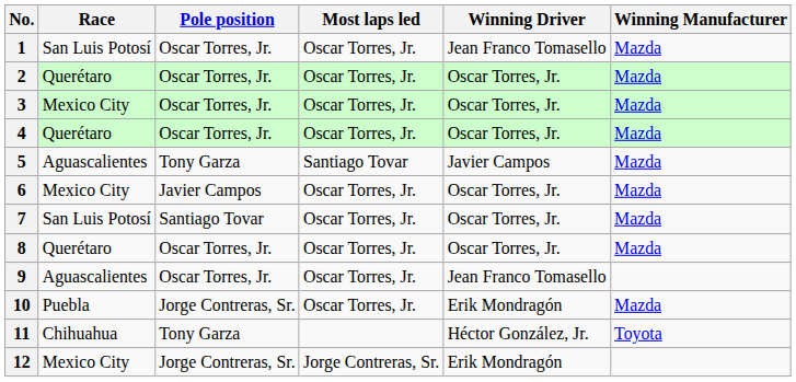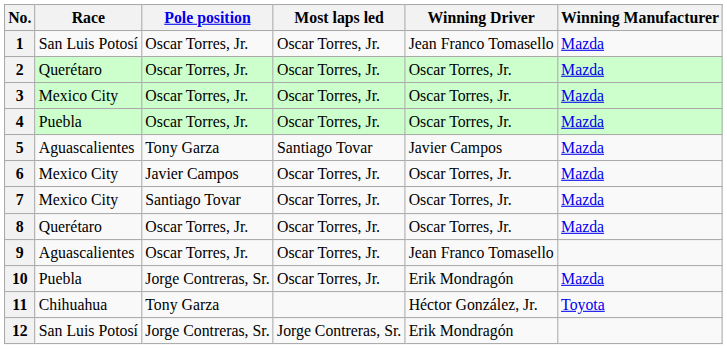 <table class="wikitable sortable" style="font-size:95%">
 <tr>
 <th>No.</th>
 <th>Race</th>
 <th><a href='#'>Pole position</a></th>
 <th>Most laps led</th>
 <th>Winning Driver</th>
 <th>Winning Manufacturer</th>
 </tr>
 <tr>
 <th>1</th>
 <td>San Luis Potosí</td>
 <td>Oscar Torres, Jr.</td>
 <td>Oscar Torres, Jr.</td>
 <td>Jean Franco Tomasello</td>
 <td><a href='#'>Mazda</a></td>
 </tr>
 <tr style="background:#ccffcc;">
 <th>2</th>
 <td>Querétaro</td>
 <td>Oscar Torres, Jr.</td>
 <td>Oscar Torres, Jr.</td>
 <td>Oscar Torres, Jr.</td>
 <td><a href='#'>Mazda</a></td>
 </tr>
 <tr style="background:#ccffcc;">
 <th>3</th>
 <td>Mexico City</td>
 <td>Oscar Torres, Jr.</td>
 <td>Oscar Torres, Jr.</td>
 <td>Oscar Torres, Jr.</td>
 <td><a href='#'>Mazda</a></td>
 </tr>
 <tr style="background:#ccffcc;">
 <th>4</th>
-<td>Querétaro</td>
+<td>Puebla</td>
 <td>Oscar Torres, Jr. </td>
 <td>Oscar Torres, Jr.</td>
 <td>Oscar Torres, Jr.</td>
 <td><a href='#'>Mazda</a></td>
 </tr>
 <tr>
 <th>5</th>
 <td>Aguascalientes</td>
 <td>Tony Garza</td>
 <td>Santiago Tovar</td>
 <td>Javier Campos</td>
 <td><a href='#'>Mazda</a></td>
 </tr>
 <tr>
 <th>6</th>
 <td>Mexico City</td>
 <td>Javier Campos</td>
 <td>Oscar Torres, Jr.</td>
 <td>Oscar Torres, Jr.</td>
 <td><a href='#'>Mazda</a></td>
 </tr>
 <tr>
 <th>7</th>
-<td>San Luis Potosí</td>
+<td>Mexico City</td>
 <td>Santiago Tovar</td>
 <td>Oscar Torres, Jr.</td>
 <td>Oscar Torres, Jr.</td>
 <td><a href='#'>Mazda</a></td>
 </tr>
 <tr>
 <th>8</th>
 <td>Querétaro</td>
 <td>Oscar Torres, Jr.</td>
 <td>Oscar Torres, Jr.</td>
 <td>Oscar Torres, Jr.</td>
 <td><a href='#'>Mazda</a></td>
 </tr>
 <tr>
 <th>9</th>
 <td>Aguascalientes</td>
 <td>Oscar Torres, Jr.</td>
 <td>Oscar Torres, Jr.</td>
 <td>Jean Franco Tomasello</td>
 <td></td>
 </tr>
 <tr>
 <th>10</th>
 <td>Puebla</td>
 <td>Jorge Contreras, Sr.</td>
 <td>Oscar Torres, Jr.</td>
 <td>Erik Mondragón</td>
 <td><a href='#'>Mazda</a></td>
 </tr>
 <tr>
 <th>11</th>
 <td>Chihuahua</td>
 <td>Tony Garza</td>
 <td></td>
 <td>Héctor González, Jr.</td>
 <td><a href='#'>Toyota</a></td>
 </tr>
 <tr>
 <th>12</th>
-<td>Mexico City</td>
+<td>San Luis Potosí</td>
 <td>Jorge Contreras, Sr.</td>
 <td>Jorge Contreras, Sr.</td>
 <td>Erik Mondragón</td>
 <td></td>
 </tr>
 </table>
